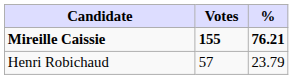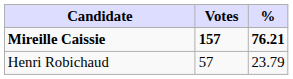 <table class="wikitable">
 <tr>
 <th style="background:#ddf; width:200px;">Candidate</th>
 <th style="background:#ddf; width:50px;">Votes</th>
 <th style="background:#ddf; width:30px;">%</th>
 </tr>
 <tr>
 <td><strong>Mireille Caissie</strong></td>
-<td><strong>155</strong></td>
+<td><strong>157</strong></td>
 <td><strong>76.21</strong></td>
 </tr>
 <tr>
 <td>Henri Robichaud</td>
 <td>57</td>
 <td>23.79</td>
 </tr>
 </table>
